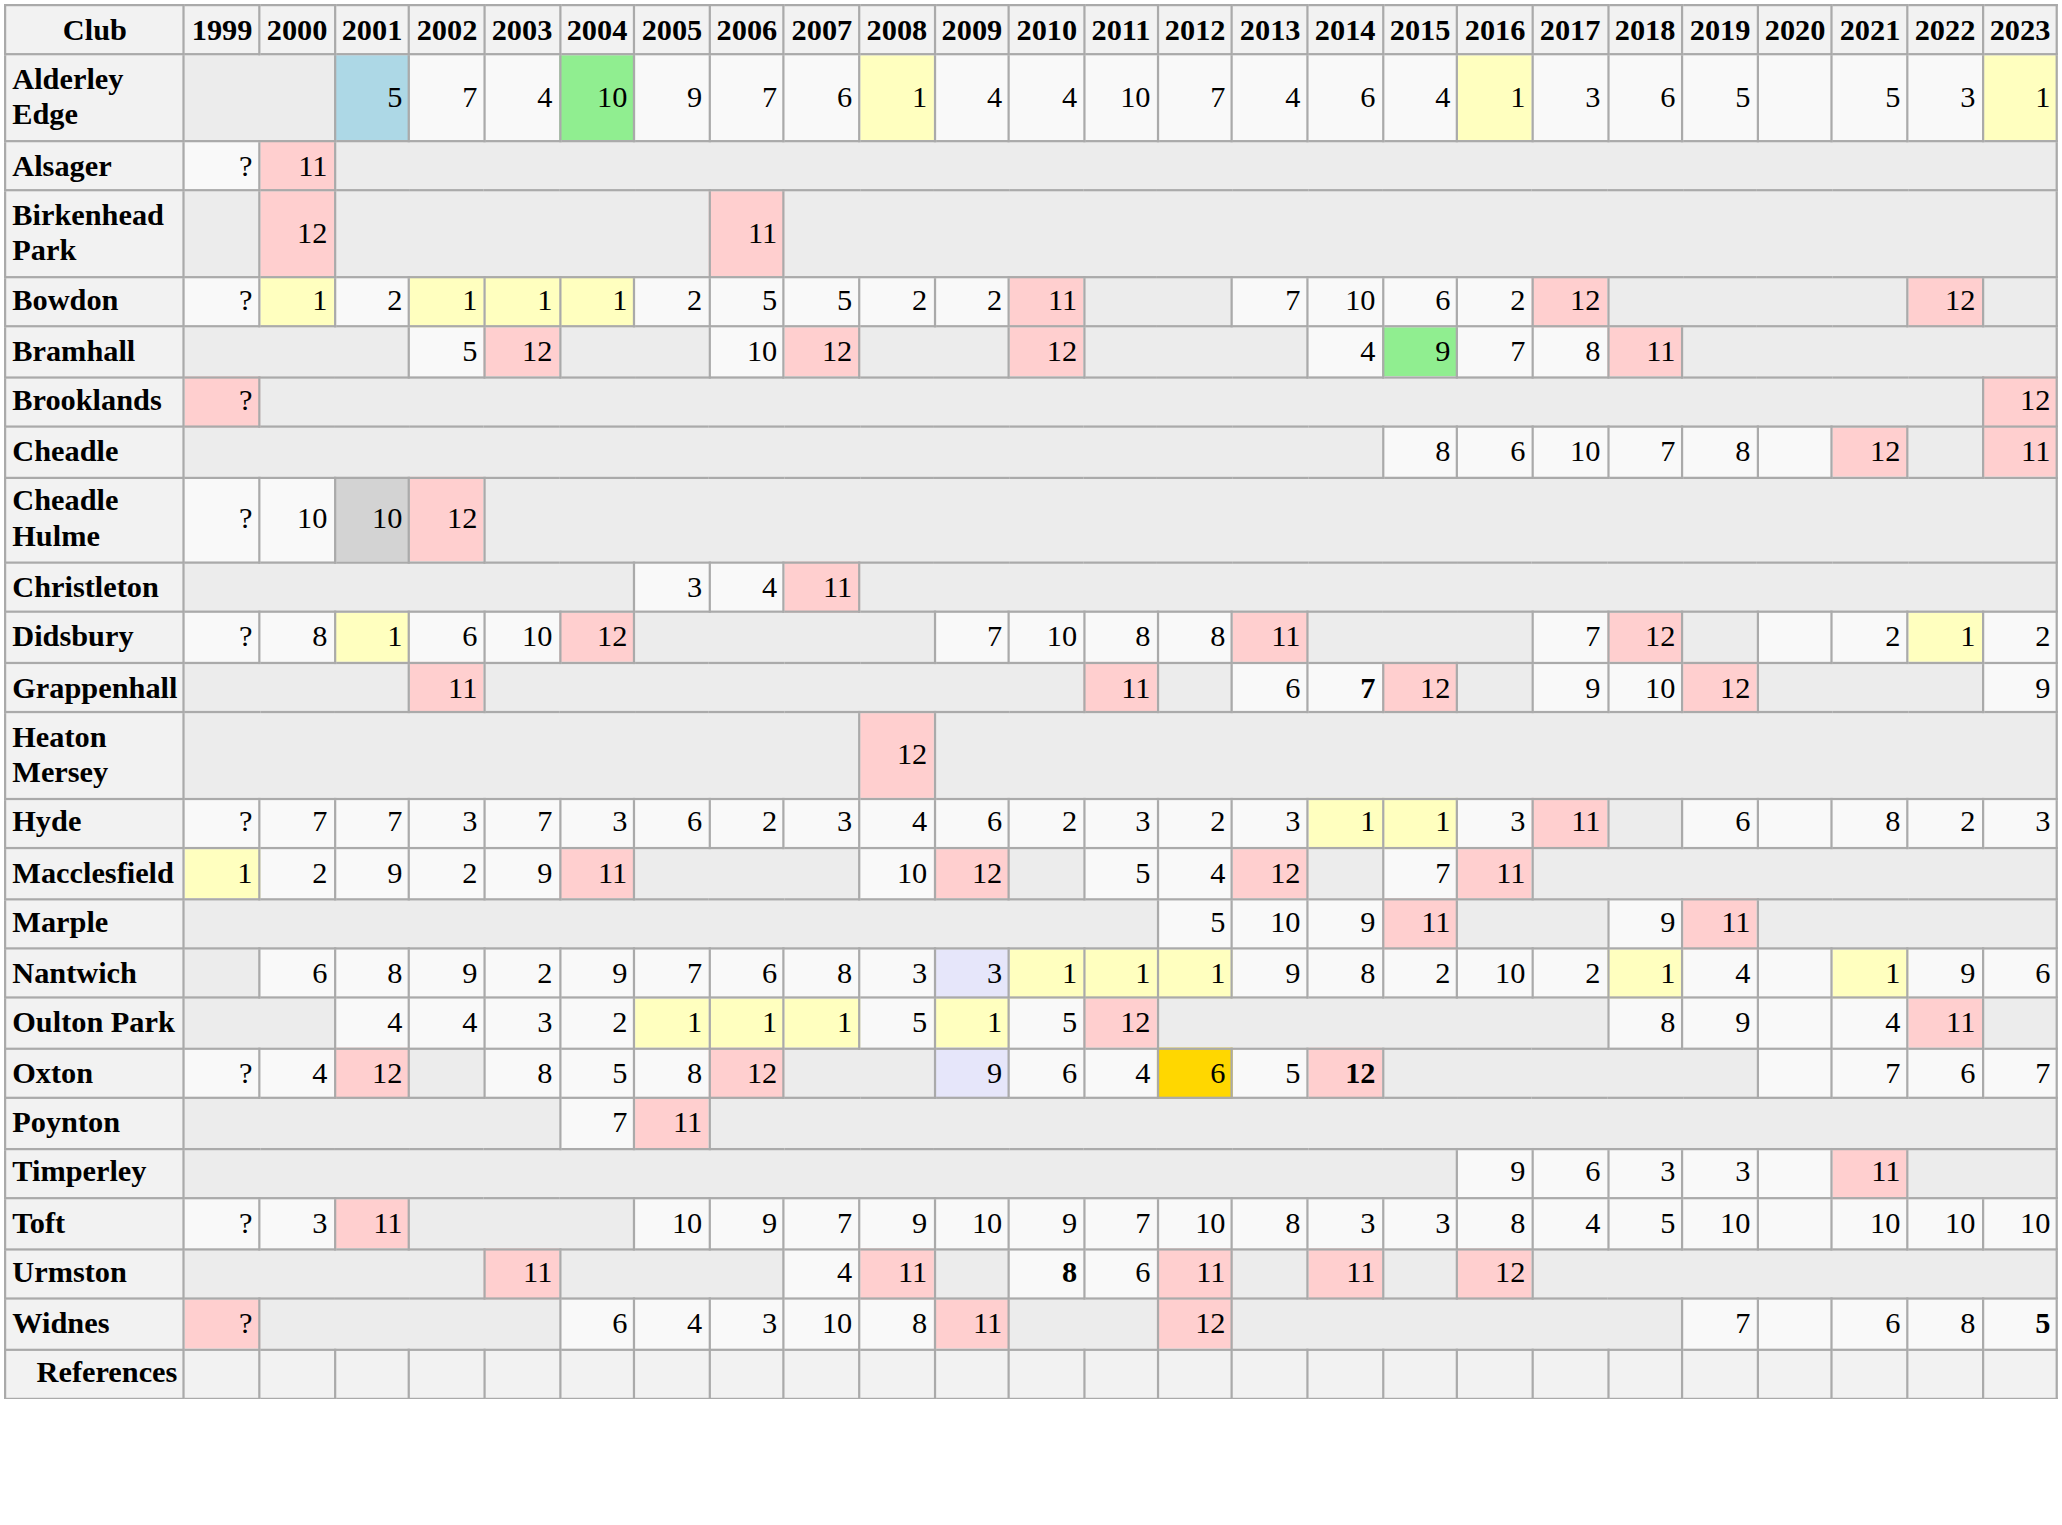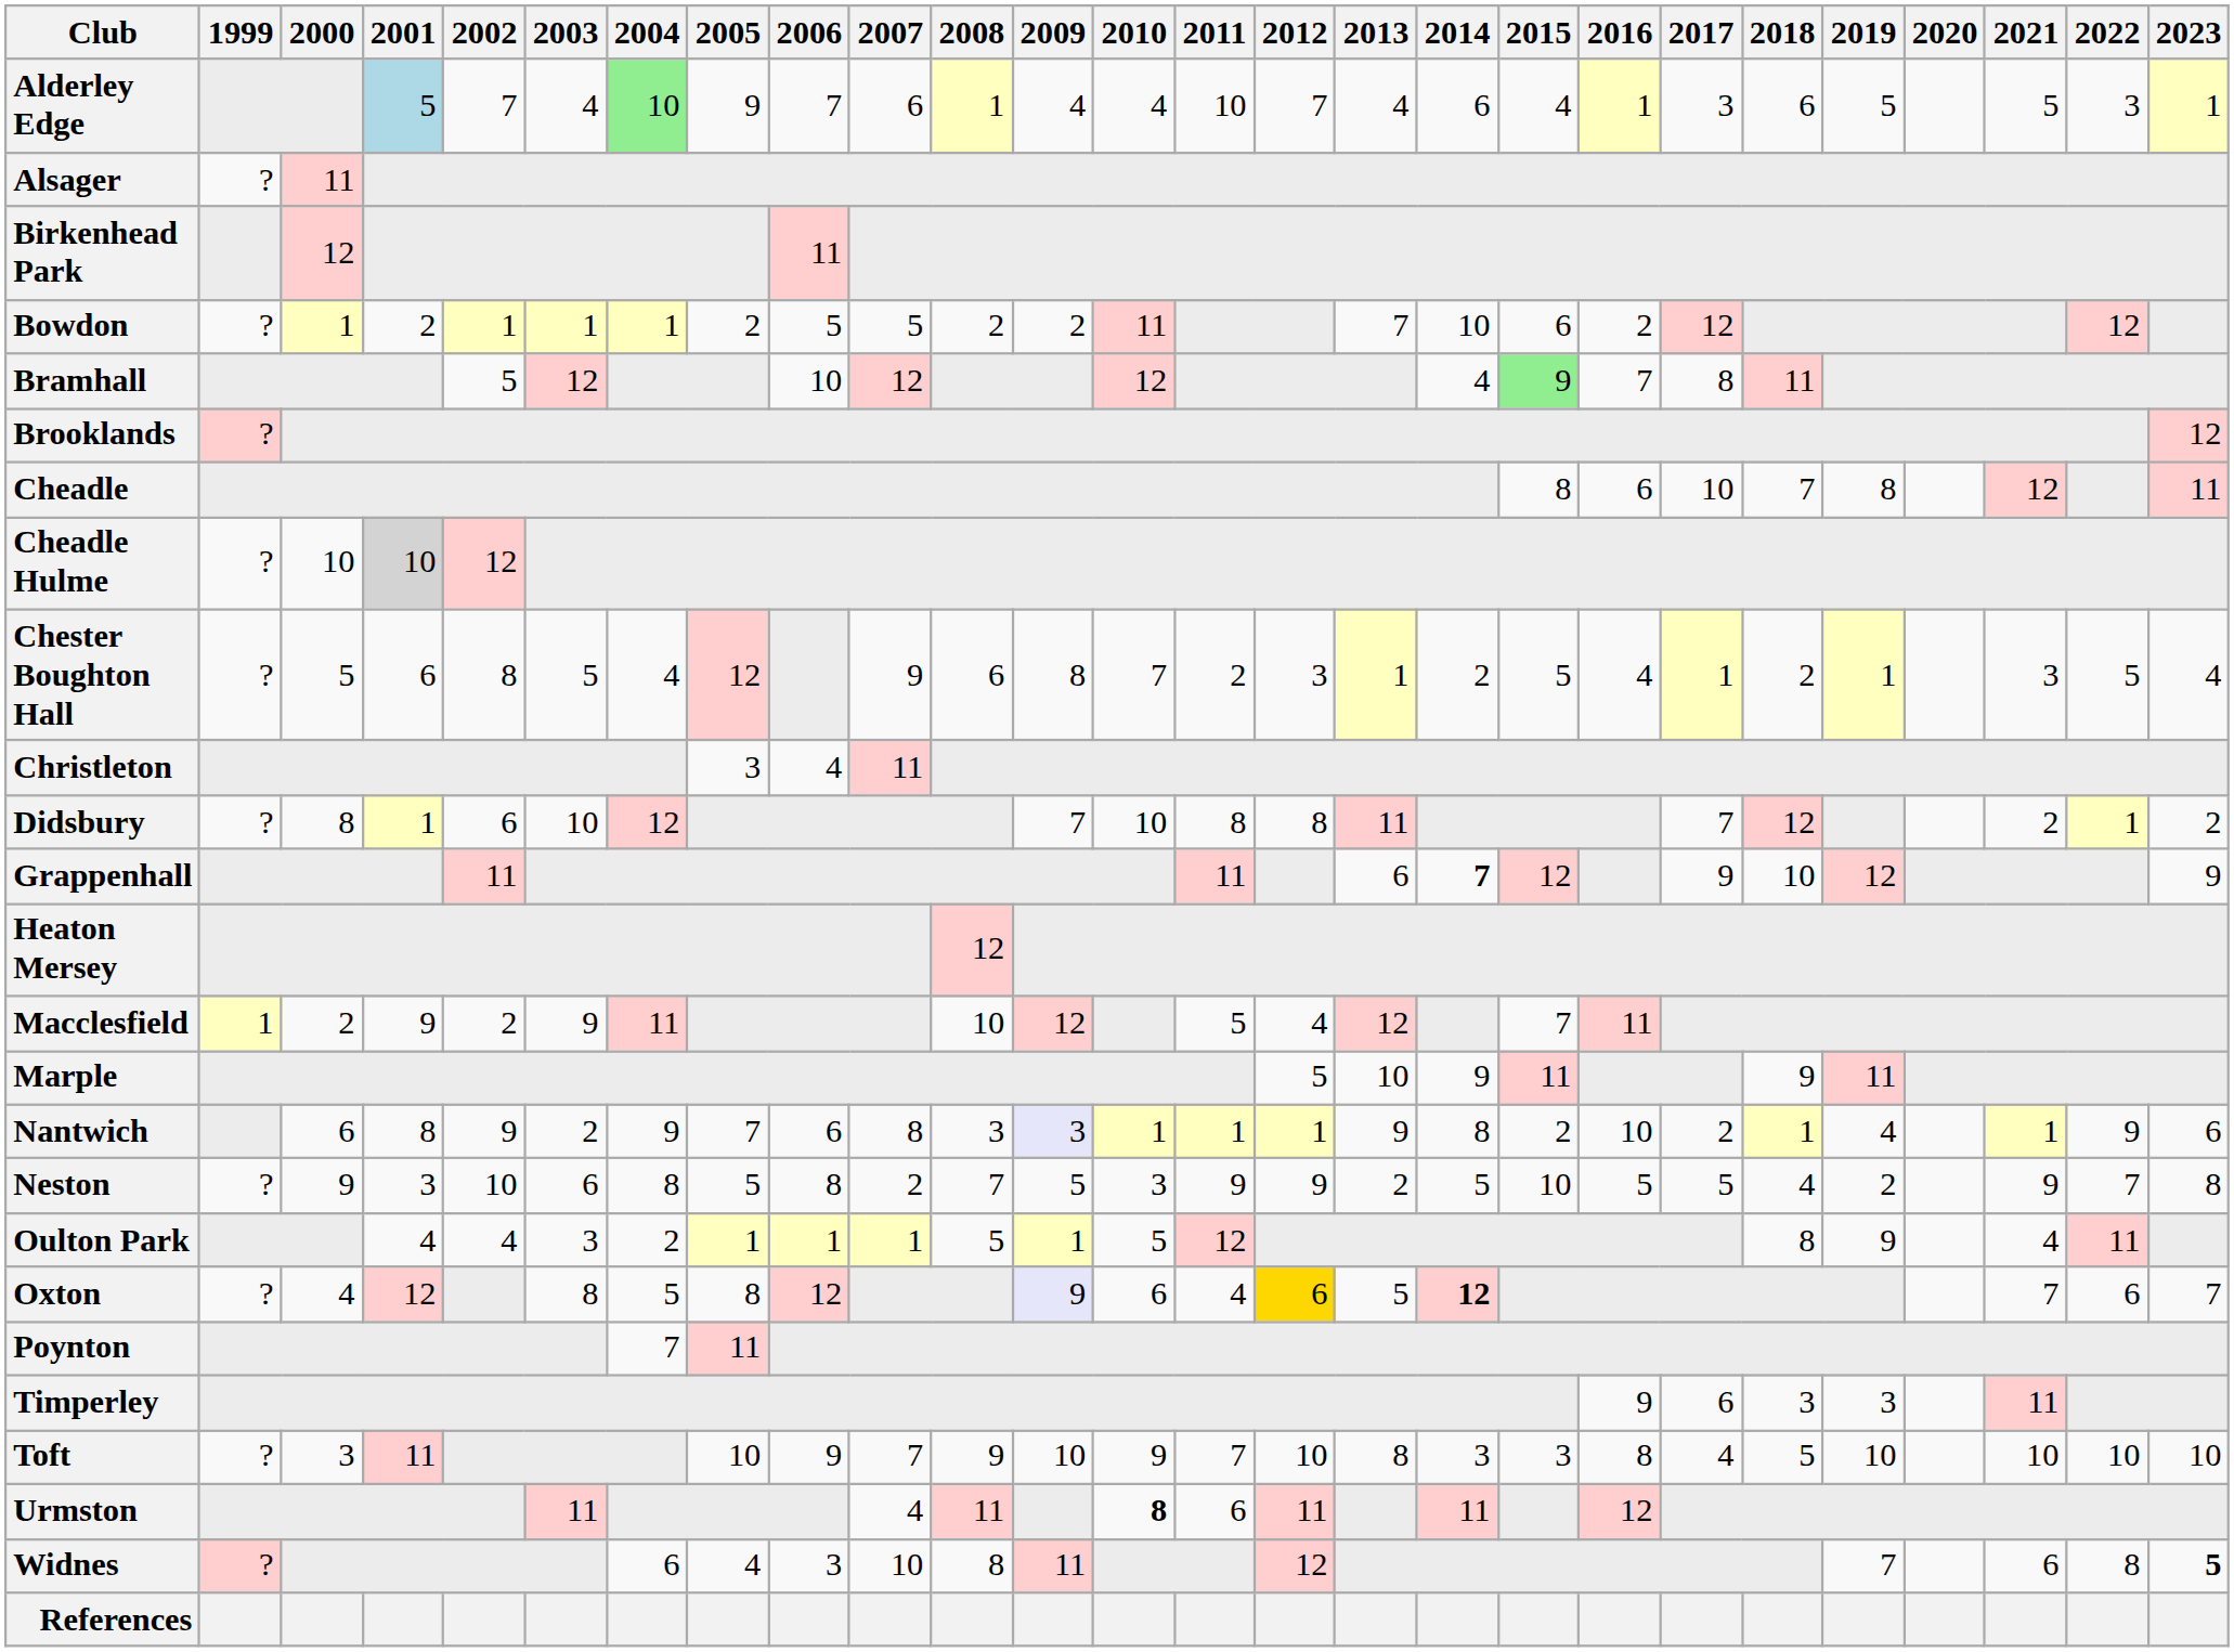 <table class="wikitable plainrowheaders" style="font-size:85%; text-align: right;">
 <tr>
 <th scope="col">Club</th>
 <th scope="col">1999</th>
 <th scope="col">2000</th>
 <th scope="col">2001</th>
 <th scope="col">2002</th>
 <th scope="col">2003</th>
 <th scope="col">2004</th>
 <th scope="col">2005</th>
 <th scope="col">2006</th>
 <th scope="col">2007</th>
 <th scope="col">2008</th>
 <th scope="col">2009</th>
 <th scope="col">2010</th>
 <th scope="col">2011</th>
 <th scope="col">2012</th>
 <th scope="col">2013</th>
 <th scope="col">2014</th>
 <th scope="col">2015</th>
 <th scope="col">2016</th>
 <th scope="col">2017</th>
 <th scope="col">2018</th>
 <th scope="col">2019</th>
 <th scope="col">2020</th>
 <th scope="col">2021</th>
 <th scope="col">2022</th>
 <th scope="col">2023</th>
 </tr>
 <tr>
 <th scope="col" style="text-align: left;">Alderley Edge</th>
 <td bgcolor="#ececec" colspan="2"></td>
 <td style="background: lightblue;">5</td>
 <td>7</td>
 <td>4</td>
 <td style="background: lightgreen;">10</td>
 <td>9</td>
 <td>7</td>
 <td>6</td>
 <td bgcolor="#ffffbf">1</td>
 <td>4</td>
 <td>4</td>
 <td>10</td>
 <td>7</td>
 <td>4</td>
 <td>6</td>
 <td>4</td>
 <td bgcolor="#ffffbf">1</td>
 <td>3</td>
 <td>6</td>
 <td>5</td>
 <td></td>
 <td>5</td>
 <td>3</td>
 <td bgcolor="#ffffbf">1</td>
 </tr>
 <tr>
 <th scope="col" style="text-align: left;">Alsager</th>
 <td>?</td>
 <td bgcolor="#ffcfcf">11</td>
 <td bgcolor="#ececec" colspan="23"></td>
 </tr>
 <tr>
 <th scope="col" style="text-align: left;">Birkenhead Park</th>
 <td bgcolor="#ececec"></td>
 <td bgcolor="#ffcfcf">12</td>
 <td bgcolor="#ececec" colspan="5"></td>
 <td bgcolor="#ffcfcf">11</td>
 <td bgcolor="#ececec" colspan="17"></td>
 </tr>
 <tr>
 <th scope="col" style="text-align: left;">Bowdon</th>
 <td>?</td>
 <td bgcolor="#ffffbf">1</td>
 <td>2</td>
 <td bgcolor="#ffffbf">1</td>
 <td bgcolor="#ffffbf">1</td>
 <td bgcolor="#ffffbf">1</td>
 <td>2</td>
 <td>5</td>
 <td>5</td>
 <td>2</td>
 <td>2</td>
 <td bgcolor="#ffcfcf">11</td>
 <td bgcolor="#ececec" colspan="2"></td>
 <td>7</td>
 <td>10</td>
 <td>6</td>
 <td>2</td>
 <td bgcolor="#ffcfcf">12</td>
 <td bgcolor="#ececec" colspan="4"></td>
 <td bgcolor="#ffcfcf">12</td>
 <td bgcolor="#ececec" colspan="1"></td>
 </tr>
 <tr>
 <th scope="col" style="text-align: left;">Bramhall</th>
 <td bgcolor="#ececec" colspan="3"></td>
 <td>5</td>
 <td bgcolor="#ffcfcf">12</td>
 <td bgcolor="#ececec" colspan="2"></td>
 <td>10</td>
 <td bgcolor="#ffcfcf">12</td>
 <td bgcolor="#ececec" colspan="2"></td>
 <td bgcolor="#ffcfcf">12</td>
 <td bgcolor="#ececec" colspan="3"></td>
 <td>4</td>
 <td style="background: lightgreen;">9</td>
 <td>7</td>
 <td>8</td>
 <td bgcolor="#ffcfcf">11</td>
 <td bgcolor="#ececec" colspan= "5"></td>
 </tr>
 <tr>
 <th scope="col" style="text-align: left;">Brooklands</th>
 <td bgcolor="#ffcfcf">?</td>
 <td bgcolor="#ececec" colspan="23"></td>
 <td bgcolor="#ffcfcf">12</td>
 </tr>
 <tr>
 <th scope="col" style="text-align: left;">Cheadle</th>
 <td bgcolor="#ececec" colspan="16"></td>
 <td>8</td>
 <td>6</td>
 <td>10</td>
 <td>7</td>
 <td>8</td>
 <td></td>
 <td bgcolor="#ffcfcf">12</td>
 <td bgcolor="#ececec"></td>
 <td bgcolor="#ffcfcf">11</td>
 </tr>
 <tr>
 <th scope="col" style="text-align: left;">Cheadle Hulme</th>
 <td>?</td>
 <td>10</td>
 <td style="background: lightgrey;">10</td>
 <td bgcolor="#ffcfcf">12</td>
 <td bgcolor="#ececec" colspan="21"></td>
 </tr>
 <tr>
+<th scope="col" style="text-align: left;">Chester Boughton Hall</th>
+<td>?</td>
+<td>5</td>
+<td>6</td>
+<td>8</td>
+<td>5</td>
+<td>4</td>
+<td bgcolor="#ffcfcf">12</td>
+<td bgcolor="#ececec"></td>
+<td>9</td>
+<td>6</td>
+<td>8</td>
+<td>7</td>
+<td>2</td>
+<td>3</td>
+<td bgcolor="#ffffbf">1</td>
+<td>2</td>
+<td>5</td>
+<td>4</td>
+<td bgcolor="#ffffbf">1</td>
+<td>2</td>
+<td bgcolor="#ffffbf">1</td>
+<td></td>
+<td>3</td>
+<td>5</td>
+<td>4</td>
+</tr>
+<tr>
 <th scope="col" style="text-align: left;">Christleton</th>
 <td bgcolor="#ececec" colspan="6"></td>
 <td>3</td>
 <td>4</td>
 <td bgcolor="#ffcfcf">11</td>
 <td bgcolor="#ececec" colspan="16"></td>
 </tr>
 <tr>
 <th scope="col" style="text-align: left;">Didsbury</th>
 <td>?</td>
 <td>8</td>
 <td bgcolor="#ffffbf">1</td>
 <td>6</td>
 <td>10</td>
 <td bgcolor="#ffcfcf">12</td>
 <td bgcolor="#ececec" colspan="4"></td>
 <td>7</td>
 <td>10</td>
 <td>8</td>
 <td>8</td>
 <td bgcolor="#ffcfcf">11</td>
 <td bgcolor="#ececec" colspan="3"></td>
 <td>7</td>
 <td bgcolor="#ffcfcf">12</td>
 <td bgcolor="#ececec"></td>
 <td></td>
 <td>2</td>
 <td bgcolor="#ffffbf">1</td>
 <td>2</td>
 </tr>
 <tr>
 <th scope="col" style="text-align: left;">Grappenhall</th>
 <td bgcolor="#ececec" colspan="3"></td>
 <td bgcolor="#ffcfcf">11</td>
 <td bgcolor="#ececec" colspan="8"></td>
 <td bgcolor="#ffcfcf">11</td>
 <td bgcolor="#ececec"></td>
 <td>6</td>
 <td><strong>7</strong></td>
 <td bgcolor="#ffcfcf">12</td>
 <td bgcolor="#ececec"></td>
 <td>9</td>
 <td>10</td>
 <td bgcolor="#ffcfcf">12</td>
 <td bgcolor="#ececec" colspan= "3"></td>
 <td>9</td>
 </tr>
 <tr>
 <th scope="col" style="text-align: left;">Heaton Mersey</th>
 <td bgcolor="#ececec" colspan="9"></td>
 <td bgcolor="#ffcfcf">12</td>
 <td bgcolor="#ececec" colspan="15"></td>
-</tr>
-<tr>
-<th scope="col" style="text-align: left;">Hyde</th>
-<td>?</td>
-<td>7</td>
-<td>7</td>
-<td>3</td>
-<td>7</td>
-<td>3</td>
-<td>6</td>
-<td>2</td>
-<td>3</td>
-<td>4</td>
-<td>6</td>
-<td>2</td>
-<td>3</td>
-<td>2</td>
-<td>3</td>
-<td bgcolor="#ffffbf">1</td>
-<td bgcolor="#ffffbf">1</td>
-<td>3</td>
-<td bgcolor="#ffcfcf">11</td>
-<td bgcolor="#ececec"></td>
-<td>6</td>
-<td></td>
-<td>8</td>
-<td>2</td>
-<td>3</td>
 </tr>
 <tr>
 <th scope="col" style="text-align: left;">Macclesfield</th>
 <td bgcolor="#ffffbf">1</td>
 <td>2</td>
 <td>9</td>
 <td>2</td>
 <td>9</td>
 <td bgcolor="#ffcfcf">11</td>
 <td bgcolor="#ececec" colspan="3"></td>
 <td>10</td>
 <td bgcolor="#ffcfcf">12</td>
 <td bgcolor="#ececec"></td>
 <td>5</td>
 <td>4</td>
 <td bgcolor="#ffcfcf">12</td>
 <td bgcolor="#ececec"></td>
 <td>7</td>
 <td bgcolor="#ffcfcf">11</td>
 <td bgcolor="#ececec" colspan="7"></td>
 </tr>
 <tr>
 <th scope="col" style="text-align: left;">Marple</th>
 <td bgcolor="#ececec" colspan="13"></td>
 <td>5</td>
 <td>10</td>
 <td>9</td>
 <td bgcolor="#ffcfcf">11</td>
 <td bgcolor="#ececec" colspan="2"></td>
 <td>9</td>
 <td bgcolor="#ffcfcf">11</td>
 <td bgcolor="#ececec" colspan= "4"></td>
 </tr>
 <tr>
 <th scope="col" style="text-align: left;">Nantwich</th>
 <td bgcolor="#ececec"></td>
 <td>6</td>
 <td>8</td>
 <td>9</td>
 <td>2</td>
 <td>9</td>
 <td>7</td>
 <td>6</td>
 <td>8</td>
 <td>3</td>
 <td style="background: lavender;">3</td>
 <td bgcolor="#ffffbf">1</td>
 <td bgcolor="#ffffbf">1</td>
 <td bgcolor="#ffffbf">1</td>
 <td>9</td>
 <td>8</td>
 <td>2</td>
 <td>10</td>
 <td>2</td>
 <td bgcolor="#ffffbf">1</td>
 <td>4</td>
 <td></td>
 <td bgcolor="#ffffbf">1</td>
 <td>9</td>
 <td>6</td>
+</tr>
+<tr>
+<th scope="col" style="text-align: left;">Neston</th>
+<td>?</td>
+<td>9</td>
+<td>3</td>
+<td>10</td>
+<td>6</td>
+<td>8</td>
+<td>5</td>
+<td>8</td>
+<td>2</td>
+<td>7</td>
+<td>5</td>
+<td>3</td>
+<td>9</td>
+<td>9</td>
+<td>2</td>
+<td>5</td>
+<td>10</td>
+<td>5</td>
+<td>5</td>
+<td>4</td>
+<td>2</td>
+<td></td>
+<td>9</td>
+<td>7</td>
+<td>8</td>
 </tr>
 <tr>
 <th scope="col" style="text-align: left;">Oulton Park</th>
 <td bgcolor="#ececec" colspan="2"></td>
 <td>4</td>
 <td>4</td>
 <td>3</td>
 <td>2</td>
 <td bgcolor="#ffffbf">1</td>
 <td bgcolor="#ffffbf">1</td>
 <td bgcolor="#ffffbf">1</td>
 <td>5</td>
 <td bgcolor="#ffffbf">1</td>
 <td>5</td>
 <td bgcolor="#ffcfcf">12</td>
 <td bgcolor="#ececec" colspan="6"></td>
 <td>8</td>
 <td>9</td>
 <td></td>
 <td>4</td>
 <td bgcolor="#ffcfcf">11</td>
 <td bgcolor="#ececec" colspan="1"></td>
 </tr>
 <tr>
 <th scope="col" style="text-align: left;">Oxton</th>
 <td>?</td>
 <td>4</td>
 <td bgcolor="#ffcfcf">12</td>
 <td bgcolor="#ececec"></td>
 <td>8</td>
 <td>5</td>
 <td>8</td>
 <td bgcolor="#ffcfcf">12</td>
 <td bgcolor="#ececec" colspan="2"></td>
 <td style="background: lavender;">9</td>
 <td>6</td>
 <td>4</td>
 <td style="background: gold;">6</td>
 <td>5</td>
 <td bgcolor="#ffcfcf"><strong>12</strong></td>
 <td bgcolor="#ececec" colspan="5"></td>
 <td></td>
 <td>7</td>
 <td>6</td>
 <td>7</td>
 </tr>
 <tr>
 <th scope="col" style="text-align: left;">Poynton</th>
 <td bgcolor="#ececec" colspan="5"></td>
 <td>7</td>
 <td bgcolor="#ffcfcf">11</td>
 <td bgcolor="#ececec" colspan="18"></td>
 </tr>
 <tr>
 <th scope="col" style="text-align: left;">Timperley</th>
 <td bgcolor="#ececec" colspan="17"></td>
 <td>9</td>
 <td>6</td>
 <td>3</td>
 <td>3</td>
 <td></td>
 <td bgcolor="#ffcfcf">11</td>
 <td bgcolor="#ececec" colspan= "2"></td>
 </tr>
 <tr>
 <th scope="col" style="text-align: left;">Toft</th>
 <td>?</td>
 <td>3</td>
 <td bgcolor="#ffcfcf">11</td>
 <td bgcolor="#ececec" colspan="3"></td>
 <td>10</td>
 <td>9</td>
 <td>7</td>
 <td>9</td>
 <td>10</td>
 <td>9</td>
 <td>7</td>
 <td>10</td>
 <td>8</td>
 <td>3</td>
 <td>3</td>
 <td>8</td>
 <td>4</td>
 <td>5</td>
 <td>10</td>
 <td></td>
 <td>10</td>
 <td>10</td>
 <td>10</td>
 </tr>
 <tr>
 <th scope="col" style="text-align: left;">Urmston</th>
 <td bgcolor="#ececec" colspan="4"></td>
 <td bgcolor="#ffcfcf">11</td>
 <td bgcolor="#ececec" colspan="3"></td>
 <td>4</td>
 <td bgcolor="#ffcfcf">11</td>
 <td bgcolor="#ececec"></td>
 <td><strong>8</strong></td>
 <td>6</td>
 <td bgcolor="#ffcfcf">11</td>
 <td bgcolor="#ececec"></td>
 <td bgcolor="#ffcfcf">11</td>
 <td bgcolor="#ececec"></td>
 <td bgcolor="#ffcfcf">12</td>
 <td bgcolor="#ececec" colspan="7"></td>
 </tr>
 <tr>
 <th scope="col" style="text-align: left;">Widnes</th>
 <td bgcolor="#ffcfcf">?</td>
 <td bgcolor="#ececec" colspan="4"></td>
 <td>6</td>
 <td>4</td>
 <td>3</td>
 <td>10</td>
 <td>8</td>
 <td bgcolor="#ffcfcf">11</td>
 <td bgcolor="#ececec" colspan="2"></td>
 <td bgcolor="#ffcfcf">12</td>
 <td bgcolor="#ececec" colspan="6"></td>
 <td>7</td>
 <td></td>
 <td>6</td>
 <td>8</td>
 <td><strong>5</strong></td>
 </tr>
 <tr style="text-align: center;">
 <th scope="row" style="text-align: right;">References</th>
 <th scope="col"></th>
 <th scope="col"></th>
 <th scope="col"></th>
 <th scope="col"></th>
 <th scope="col"></th>
 <th scope="col"></th>
 <th scope="col"></th>
 <th scope="col"></th>
 <th scope="col"></th>
 <th scope="col"></th>
 <th scope="col"></th>
 <th scope="col"></th>
 <th scope="col"></th>
 <th scope="col"></th>
 <th scope="col"></th>
 <th scope="col"></th>
 <th scope="col"></th>
 <th scope="col"></th>
 <th scope="col"></th>
 <th scope="col"></th>
 <th scope="col"></th>
 <th scope="col"></th>
 <th scope="col"></th>
 <th scope="col"></th>
 <th scope="col"></th>
 </tr>
 </table>
